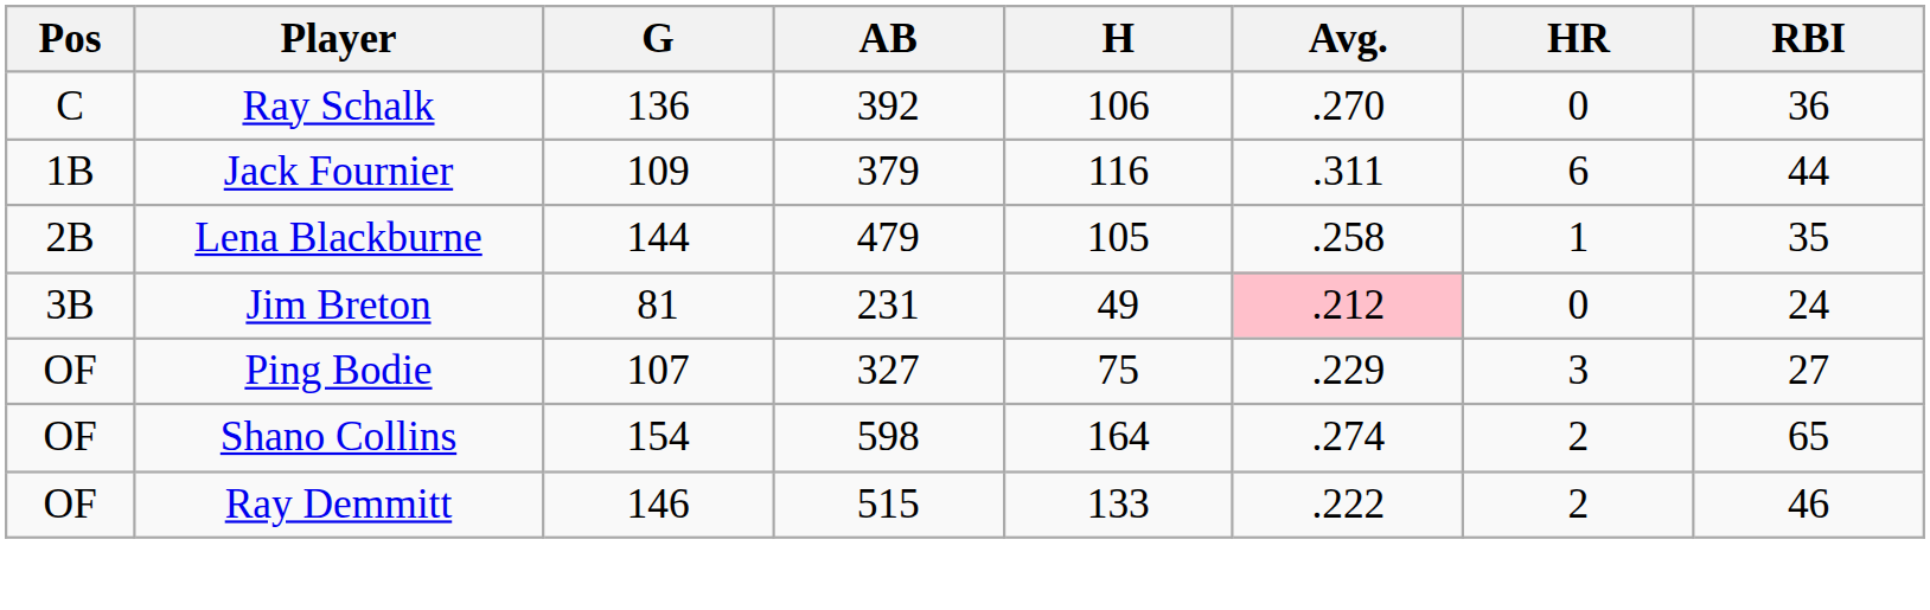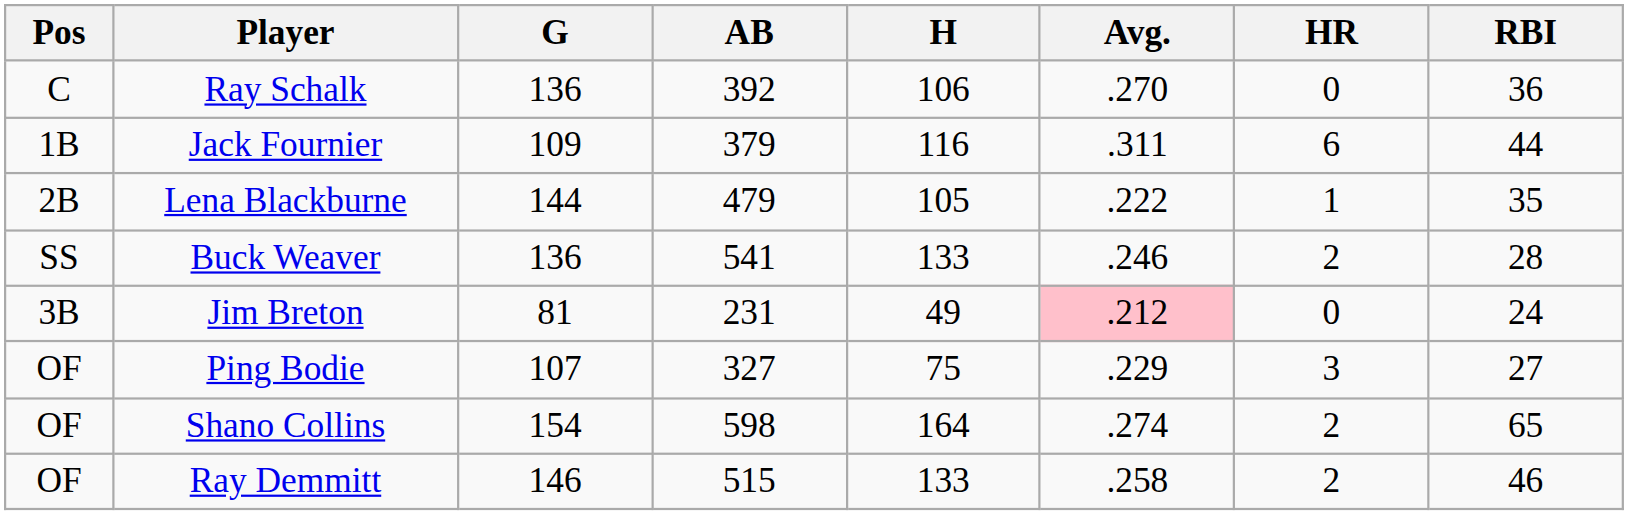 <table class="wikitable sortable">
 <tr>
 <th bgcolor="#DDDDFF" width="5%">Pos</th>
 <th bgcolor="#DDDDFF" width="16%">Player</th>
 <th bgcolor="#DDDDFF" width="9%">G</th>
 <th bgcolor="#DDDDFF" width="9%">AB</th>
 <th bgcolor="#DDDDFF" width="9%">H</th>
 <th bgcolor="#DDDDFF" width="9%">Avg.</th>
 <th bgcolor="#DDDDFF" width="9%">HR</th>
 <th bgcolor="#DDDDFF" width="9%">RBI</th>
 </tr>
 <tr align="center">
 <td>C</td>
 <td><a href='#'>Ray Schalk</a></td>
 <td>136</td>
 <td>392</td>
 <td>106</td>
 <td>.270</td>
 <td>0</td>
 <td>36</td>
 </tr>
 <tr align=center>
 <td>1B</td>
 <td><a href='#'>Jack Fournier</a></td>
 <td>109</td>
 <td>379</td>
 <td>116</td>
 <td>.311</td>
 <td>6</td>
 <td>44</td>
 </tr>
 <tr align=center>
 <td>2B</td>
 <td><a href='#'>Lena Blackburne</a></td>
 <td>144</td>
 <td>479</td>
 <td>105</td>
-<td>.258</td>
+<td>.222</td>
 <td>1</td>
 <td>35</td>
+</tr>
+<tr align=center>
+<td>SS</td>
+<td><a href='#'>Buck Weaver</a></td>
+<td>136</td>
+<td>541</td>
+<td>133</td>
+<td>.246</td>
+<td>2</td>
+<td>28</td>
 </tr>
 <tr align=center>
 <td>3B</td>
 <td><a href='#'>Jim Breton</a></td>
 <td>81</td>
 <td>231</td>
 <td>49</td>
 <td style="background: pink;">.212</td>
 <td>0</td>
 <td>24</td>
 </tr>
 <tr align=center>
 <td>OF</td>
 <td><a href='#'>Ping Bodie</a></td>
 <td>107</td>
 <td>327</td>
 <td>75</td>
 <td>.229</td>
 <td>3</td>
 <td>27</td>
 </tr>
 <tr align=center>
 <td>OF</td>
 <td><a href='#'>Shano Collins</a></td>
 <td>154</td>
 <td>598</td>
 <td>164</td>
 <td>.274</td>
 <td>2</td>
 <td>65</td>
 </tr>
 <tr align=center>
 <td>OF</td>
 <td><a href='#'>Ray Demmitt</a></td>
 <td>146</td>
 <td>515</td>
 <td>133</td>
-<td>.222</td>
+<td>.258</td>
 <td>2</td>
 <td>46</td>
 </tr>
 </table>
